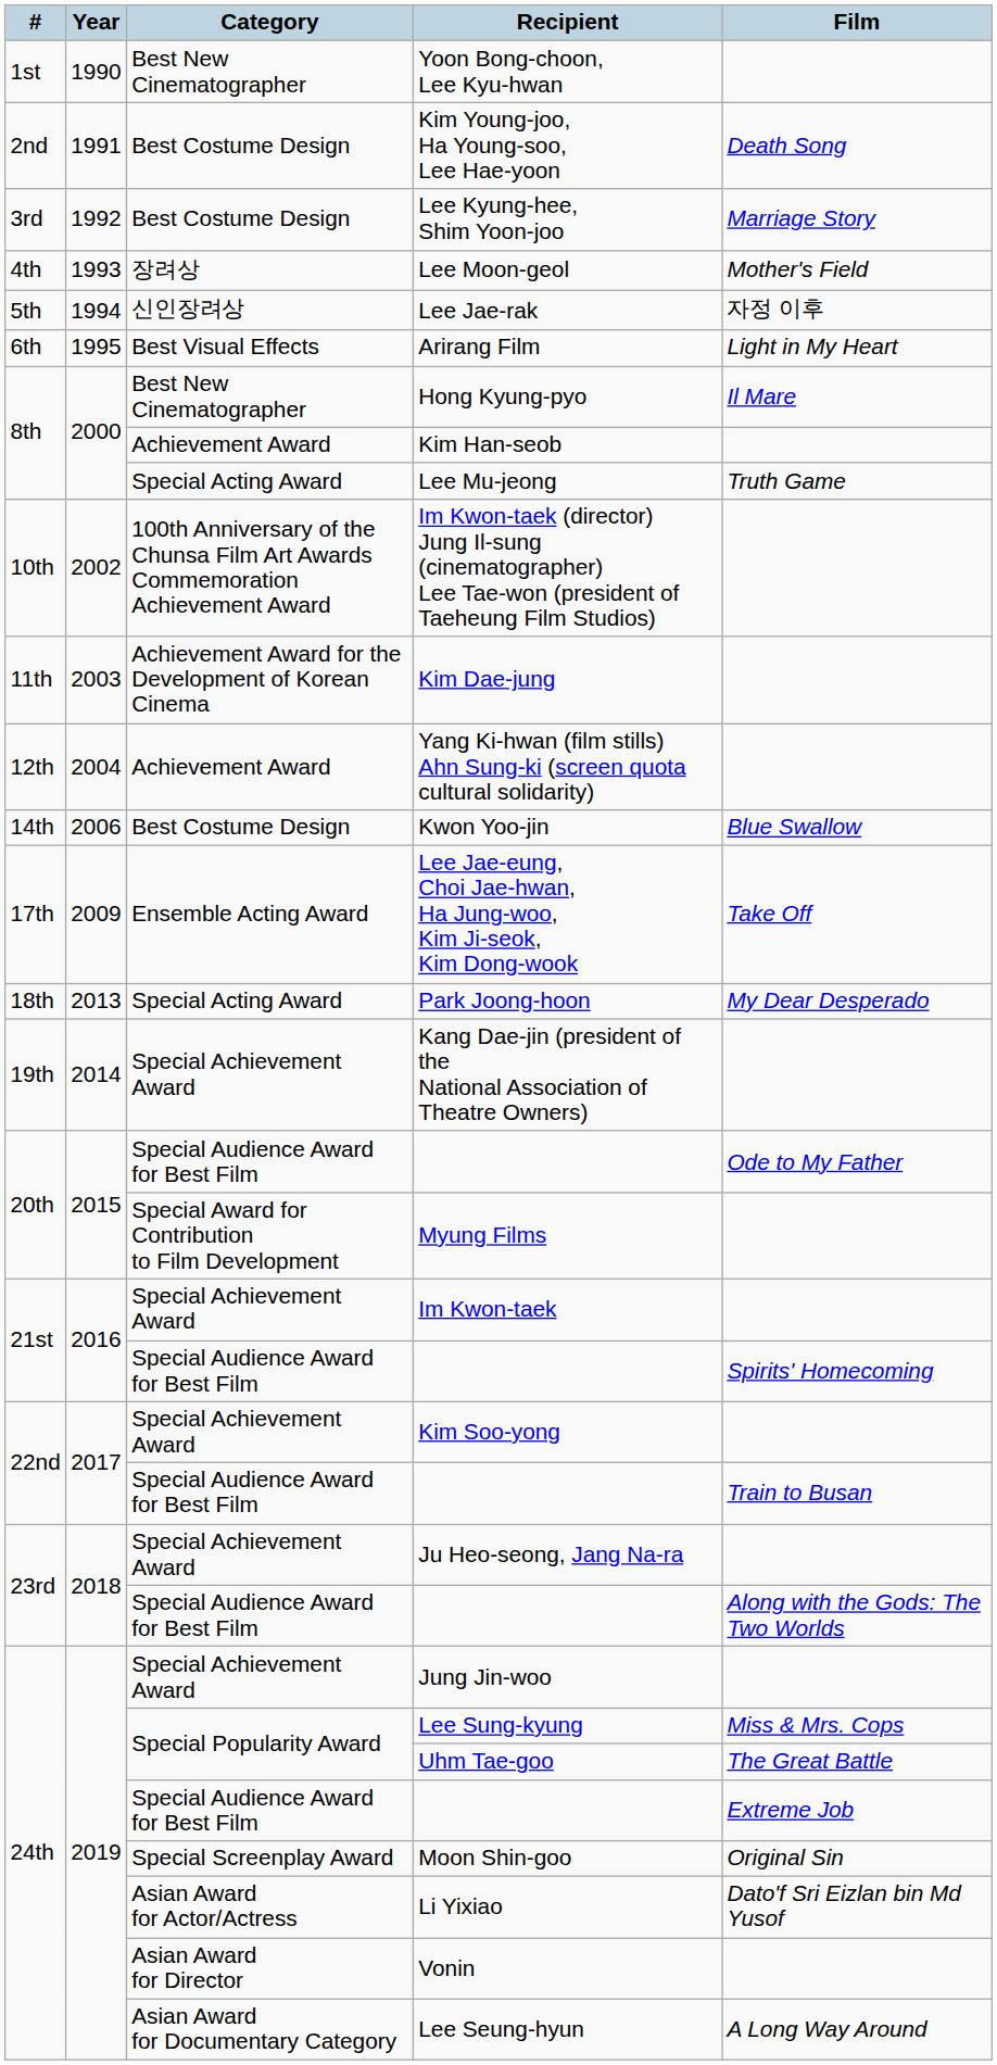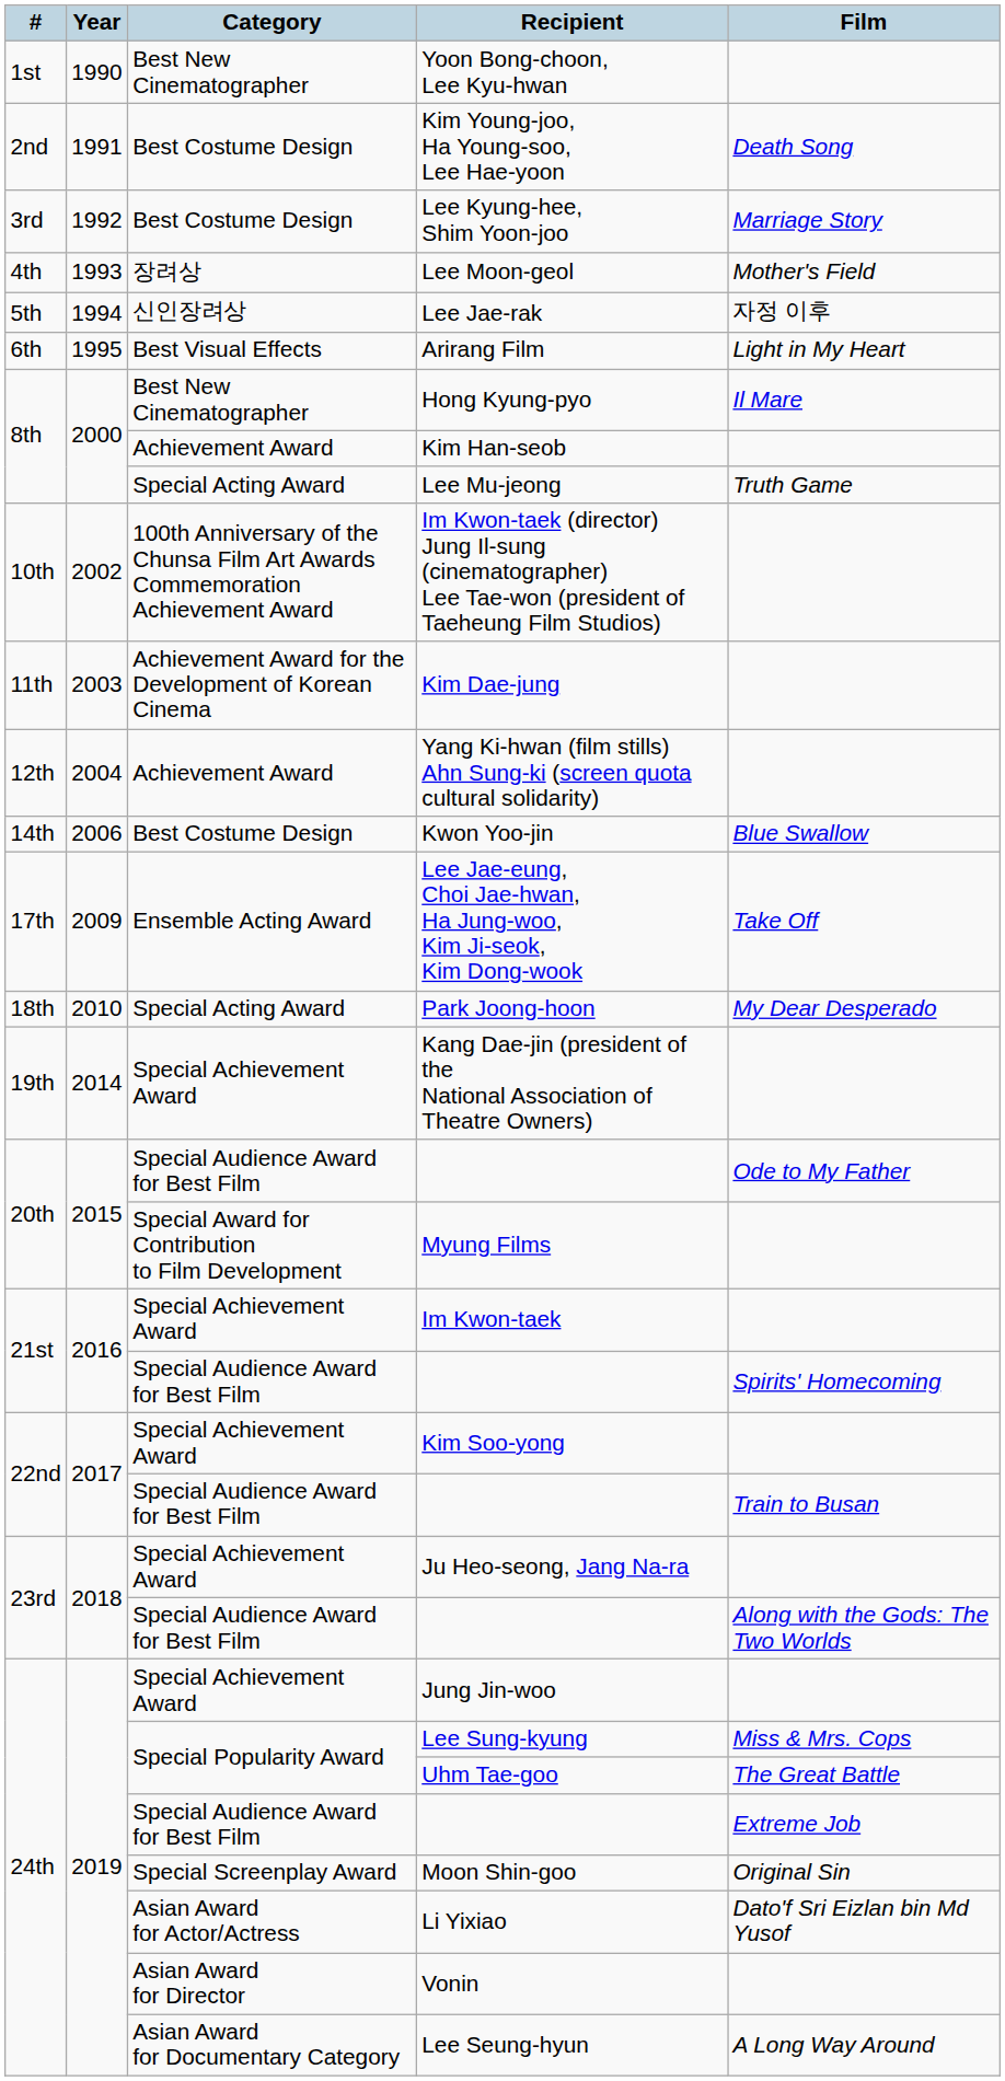 <table class="wikitable" style="width:700px">
 <tr>
 <th style="background:#BED5E1; width:10px">#</th>
 <th style="background:#BED5E1; width:10px">Year</th>
 <th style="background:#BED5E1;">Category</th>
 <th style="background:#BED5E1;">Recipient</th>
 <th style="background:#BED5E1;">Film</th>
 </tr>
 <tr>
 <td>1st</td>
 <td>1990</td>
 <td>Best New Cinematographer</td>
 <td>Yoon Bong-choon, <br> Lee Kyu-hwan</td>
 <td></td>
 </tr>
 <tr>
 <td>2nd</td>
 <td>1991</td>
 <td>Best Costume Design</td>
 <td>Kim Young-joo, <br> Ha Young-soo, <br> Lee Hae-yoon</td>
 <td><em><a href='#'>Death Song</a></em></td>
 </tr>
 <tr>
 <td>3rd</td>
 <td>1992</td>
 <td>Best Costume Design</td>
 <td>Lee Kyung-hee, <br> Shim Yoon-joo</td>
 <td><em><a href='#'>Marriage Story</a></em></td>
 </tr>
 <tr>
 <td>4th</td>
 <td>1993</td>
 <td>장려상</td>
 <td>Lee Moon-geol</td>
 <td><em>Mother's Field</em></td>
 </tr>
 <tr>
 <td>5th</td>
 <td>1994</td>
 <td>신인장려상</td>
 <td>Lee Jae-rak</td>
 <td>자정 이후</td>
 </tr>
 <tr>
 <td>6th</td>
 <td>1995</td>
 <td>Best Visual Effects</td>
 <td>Arirang Film</td>
 <td><em>Light in My Heart</em></td>
 </tr>
 <tr>
 <td rowspan=3>8th</td>
 <td rowspan=3>2000</td>
 <td>Best New Cinematographer</td>
 <td>Hong Kyung-pyo</td>
 <td><em><a href='#'>Il Mare</a></em></td>
 </tr>
 <tr>
 <td>Achievement Award</td>
 <td>Kim Han-seob</td>
 <td></td>
 </tr>
 <tr>
 <td>Special Acting Award</td>
 <td>Lee Mu-jeong</td>
 <td><em>Truth Game</em></td>
 </tr>
 <tr>
 <td>10th</td>
 <td>2002</td>
 <td>100th Anniversary of the <br> Chunsa Film Art Awards <br> Commemoration Achievement Award</td>
 <td><a href='#'>Im Kwon-taek</a> (director) <br> Jung Il-sung (cinematographer) <br> Lee Tae-won (president of <br> Taeheung Film Studios)</td>
 <td></td>
 </tr>
 <tr>
 <td>11th</td>
 <td>2003</td>
 <td>Achievement Award for the <br> Development of Korean Cinema</td>
 <td><a href='#'>Kim Dae-jung</a></td>
 <td></td>
 </tr>
 <tr>
 <td>12th</td>
 <td>2004</td>
 <td>Achievement Award</td>
 <td>Yang Ki-hwan (film stills) <br> <a href='#'>Ahn Sung-ki</a> (<a href='#'>screen quota</a> <br> cultural solidarity)</td>
 <td></td>
 </tr>
 <tr>
 <td>14th</td>
 <td>2006</td>
 <td>Best Costume Design</td>
 <td>Kwon Yoo-jin</td>
 <td><em><a href='#'>Blue Swallow</a></em></td>
 </tr>
 <tr>
 <td>17th</td>
 <td>2009</td>
 <td>Ensemble Acting Award</td>
 <td><a href='#'>Lee Jae-eung</a>, <br> <a href='#'>Choi Jae-hwan</a>, <br> <a href='#'>Ha Jung-woo</a>, <br> <a href='#'>Kim Ji-seok</a>, <br> <a href='#'>Kim Dong-wook</a></td>
 <td><em><a href='#'>Take Off</a></em></td>
 </tr>
 <tr>
 <td>18th</td>
-<td>2013</td>
+<td>2010</td>
 <td>Special Acting Award</td>
 <td><a href='#'>Park Joong-hoon</a></td>
 <td><em><a href='#'>My Dear Desperado</a></em></td>
 </tr>
 <tr>
 <td>19th</td>
 <td>2014</td>
 <td>Special Achievement Award</td>
 <td>Kang Dae-jin (president of the <br> National Association of Theatre Owners)</td>
 <td></td>
 </tr>
 <tr>
 <td rowspan=2>20th</td>
 <td rowspan=2>2015</td>
 <td>Special Audience Award <br> for Best Film</td>
 <td></td>
 <td><em><a href='#'>Ode to My Father</a></em></td>
 </tr>
 <tr>
 <td>Special Award for Contribution <br> to Film Development</td>
 <td><a href='#'>Myung Films</a></td>
 <td></td>
 </tr>
 <tr>
 <td rowspan=2>21st</td>
 <td rowspan=2>2016</td>
 <td>Special Achievement Award</td>
 <td><a href='#'>Im Kwon-taek</a></td>
 <td></td>
 </tr>
 <tr>
 <td>Special Audience Award <br> for Best Film</td>
 <td></td>
 <td><em><a href='#'>Spirits' Homecoming</a></em></td>
 </tr>
 <tr>
 <td rowspan=2>22nd</td>
 <td rowspan=2>2017</td>
 <td>Special Achievement Award</td>
 <td><a href='#'>Kim Soo-yong</a></td>
 <td></td>
 </tr>
 <tr>
 <td>Special Audience Award <br> for Best Film</td>
 <td></td>
 <td><em><a href='#'>Train to Busan</a></em></td>
 </tr>
 <tr>
 <td rowspan=2>23rd</td>
 <td rowspan=2>2018</td>
 <td>Special Achievement Award</td>
 <td>Ju Heo-seong, <a href='#'>Jang Na-ra</a></td>
 <td></td>
 </tr>
 <tr>
 <td>Special Audience Award <br> for Best Film</td>
 <td></td>
 <td><em><a href='#'>Along with the Gods: The Two Worlds</a></em></td>
 </tr>
 <tr>
 <td rowspan=8>24th</td>
 <td rowspan=8>2019</td>
 <td>Special Achievement Award</td>
 <td>Jung Jin-woo</td>
 <td></td>
 </tr>
 <tr>
 <td rowspan=2>Special Popularity Award</td>
 <td><a href='#'>Lee Sung-kyung</a></td>
 <td><em><a href='#'>Miss & Mrs. Cops</a></em></td>
 </tr>
 <tr>
 <td><a href='#'>Uhm Tae-goo</a></td>
 <td><em><a href='#'>The Great Battle</a></em></td>
 </tr>
 <tr>
 <td>Special Audience Award<br>for Best Film</td>
 <td></td>
 <td><em><a href='#'>Extreme Job</a></em></td>
 </tr>
 <tr>
 <td>Special Screenplay Award</td>
 <td>Moon Shin-goo</td>
 <td><em>Original Sin</em></td>
 </tr>
 <tr>
 <td>Asian Award<br>for Actor/Actress</td>
 <td> Li Yixiao</td>
 <td> <em>Dato'f Sri Eizlan bin Md Yusof</em></td>
 </tr>
 <tr>
 <td>Asian Award<br>for Director</td>
 <td> Vonin</td>
 <td></td>
 </tr>
 <tr>
 <td>Asian Award<br>for Documentary Category</td>
 <td>Lee Seung-hyun</td>
 <td><em>A Long Way Around</em></td>
 </tr>
 </table>
